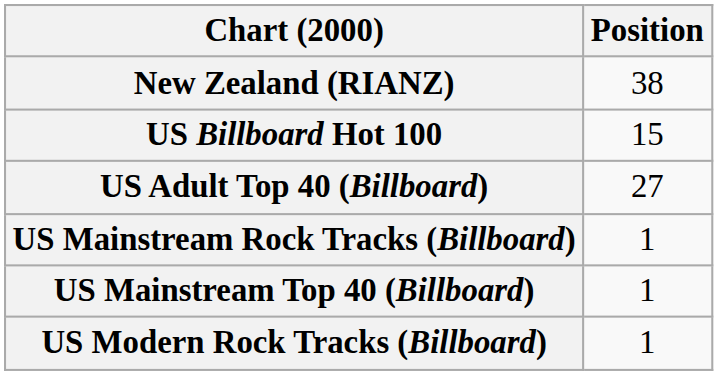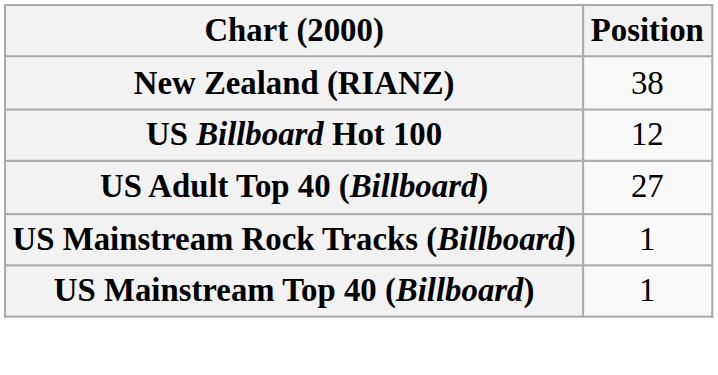 <table class="wikitable sortable plainrowheaders" style="text-align:center">
 <tr>
 <th>Chart (2000)</th>
 <th>Position</th>
 </tr>
 <tr>
 <th scope="row">New Zealand (RIANZ)</th>
 <td>38</td>
 </tr>
 <tr>
 <th scope="row">US <em>Billboard</em> Hot 100</th>
-<td>15</td>
+<td>12</td>
 </tr>
 <tr>
 <th scope="row">US Adult Top 40 (<em>Billboard</em>)</th>
 <td>27</td>
 </tr>
 <tr>
 <th scope="row">US Mainstream Rock Tracks (<em>Billboard</em>)</th>
 <td>1</td>
 </tr>
 <tr>
 <th scope="row">US Mainstream Top 40 (<em>Billboard</em>)</th>
 <td>1</td>
 </tr>
-<tr>
-<th scope="row">US Modern Rock Tracks (<em>Billboard</em>)</th>
-<td>1</td>
-</tr>
 </table>
